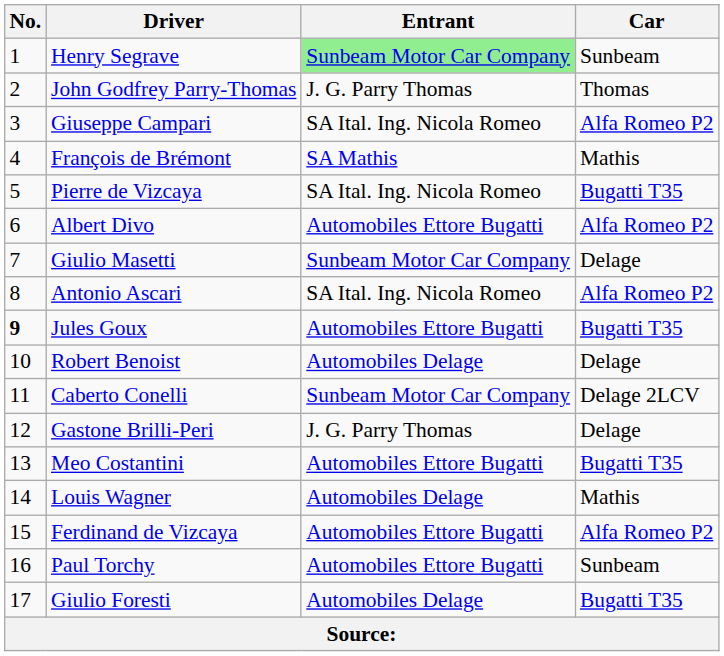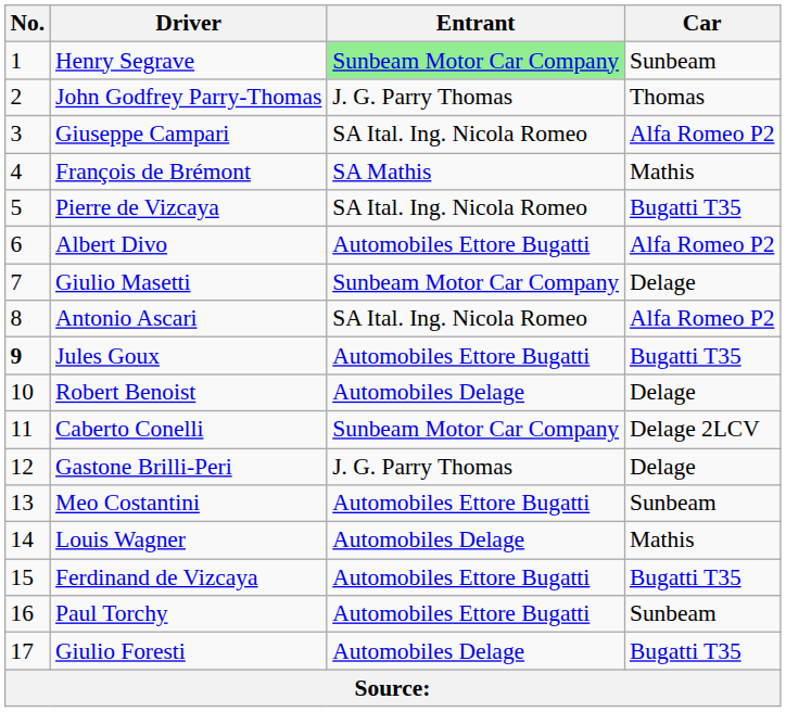 <table class="wikitable sortable">
 <tr>
 <th>No.</th>
 <th>Driver</th>
 <th>Entrant</th>
 <th>Car</th>
 </tr>
 <tr>
 <td>1</td>
 <td> <a href='#'>Henry Segrave</a></td>
 <td style="background: lightgreen;"><a href='#'>Sunbeam Motor Car Company</a></td>
 <td>Sunbeam</td>
 </tr>
 <tr>
 <td>2</td>
 <td> <a href='#'>John Godfrey Parry-Thomas</a></td>
 <td>J. G. Parry Thomas</td>
 <td>Thomas</td>
 </tr>
 <tr>
 <td>3</td>
 <td> <a href='#'>Giuseppe Campari</a></td>
 <td>SA Ital. Ing. Nicola Romeo</td>
 <td><a href='#'>Alfa Romeo P2</a></td>
 </tr>
 <tr>
 <td>4</td>
 <td> <a href='#'>François de Brémont</a></td>
 <td><a href='#'>SA Mathis</a></td>
 <td>Mathis</td>
 </tr>
 <tr>
 <td>5</td>
 <td> <a href='#'>Pierre de Vizcaya</a></td>
 <td>SA Ital. Ing. Nicola Romeo</td>
 <td><a href='#'>Bugatti T35</a></td>
 </tr>
 <tr>
 <td>6</td>
 <td> <a href='#'>Albert Divo</a></td>
 <td><a href='#'>Automobiles Ettore Bugatti</a></td>
 <td><a href='#'>Alfa Romeo P2</a></td>
 </tr>
 <tr>
 <td>7</td>
 <td> <a href='#'>Giulio Masetti</a></td>
 <td><a href='#'>Sunbeam Motor Car Company</a></td>
 <td>Delage</td>
 </tr>
 <tr>
 <td>8</td>
 <td> <a href='#'>Antonio Ascari</a></td>
 <td>SA Ital. Ing. Nicola Romeo</td>
 <td><a href='#'>Alfa Romeo P2</a></td>
 </tr>
 <tr>
 <td><strong>9</strong></td>
 <td> <a href='#'>Jules Goux</a></td>
 <td><a href='#'>Automobiles Ettore Bugatti</a></td>
 <td><a href='#'>Bugatti T35</a></td>
 </tr>
 <tr>
 <td>10</td>
 <td> <a href='#'>Robert Benoist</a></td>
 <td><a href='#'>Automobiles Delage</a></td>
 <td>Delage</td>
 </tr>
 <tr>
 <td>11</td>
 <td> <a href='#'>Caberto Conelli</a></td>
 <td><a href='#'>Sunbeam Motor Car Company</a></td>
 <td>Delage 2LCV</td>
 </tr>
 <tr>
 <td>12</td>
 <td> <a href='#'>Gastone Brilli-Peri</a></td>
 <td>J. G. Parry Thomas</td>
 <td>Delage</td>
 </tr>
 <tr>
 <td>13</td>
 <td> <a href='#'>Meo Costantini</a></td>
 <td><a href='#'>Automobiles Ettore Bugatti</a></td>
-<td><a href='#'>Bugatti T35</a></td>
+<td>Sunbeam</td>
 </tr>
 <tr>
 <td>14</td>
 <td> <a href='#'>Louis Wagner</a></td>
 <td><a href='#'>Automobiles Delage</a></td>
 <td>Mathis</td>
 </tr>
 <tr>
 <td>15</td>
 <td> <a href='#'>Ferdinand de Vizcaya</a></td>
 <td><a href='#'>Automobiles Ettore Bugatti</a></td>
-<td><a href='#'>Alfa Romeo P2</a></td>
+<td><a href='#'>Bugatti T35</a></td>
 </tr>
 <tr>
 <td>16</td>
 <td> <a href='#'>Paul Torchy</a></td>
 <td><a href='#'>Automobiles Ettore Bugatti</a></td>
 <td>Sunbeam</td>
 </tr>
 <tr>
 <td>17</td>
 <td> <a href='#'>Giulio Foresti</a></td>
 <td><a href='#'>Automobiles Delage</a></td>
 <td><a href='#'>Bugatti T35</a></td>
 </tr>
 <tr>
 <th colspan="4">Source:</th>
 </tr>
 </table>
